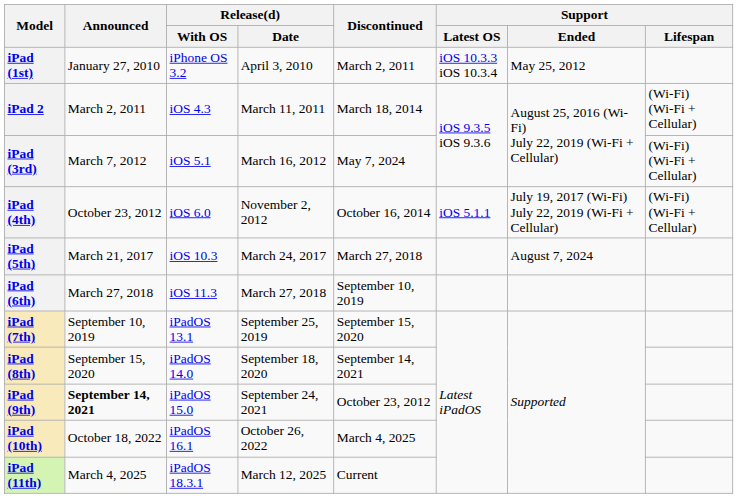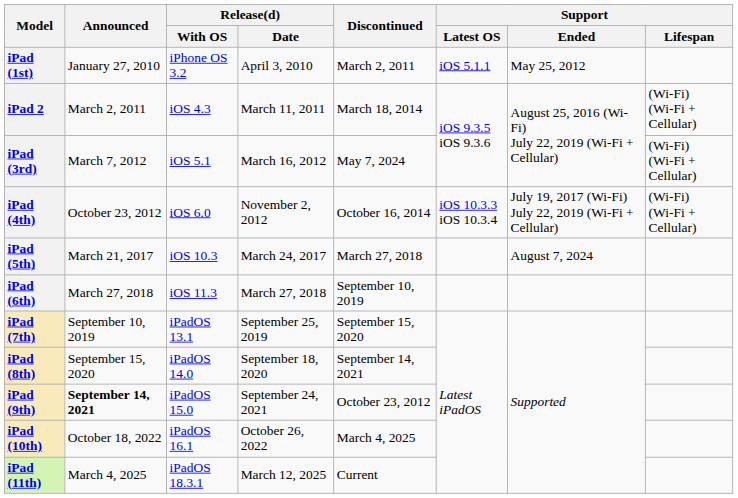 <table class="wikitable sortable mw-datatable sticky-header-multi">
 <tr>
 <th scope="col" rowspan="2" class="unsortable">Model</th>
 <th scope="col" rowspan="2" class="unsortable">Announced</th>
 <th scope="colgroup" colspan="2" class="unsortable">Release(d)</th>
 <th scope="col" rowspan="2" class="unsortable" data-sort-type="date">Discontinued</th>
 <th scope="colgroup" colspan="3" class="unsortable">Support</th>
 </tr>
 <tr>
 <th scope="col" class="unsortable">With OS</th>
 <th scope="col" class="unsortable">Date</th>
 <th scope="col" class="unsortable">Latest OS</th>
 <th scope="col" class="unsortable">Ended</th>
 <th scope="col" class="unsortable">Lifespan</th>
 </tr>
 <tr>
 <th style="text-align: left;"><a href='#'>iPad (1st)</a></th>
 <td>January 27, 2010</td>
 <td data-sort-value="iOS 3.2"><a href='#'>iPhone OS 3.2</a></td>
 <td>April 3, 2010</td>
 <td>March 2, 2011</td>
-<td><a href='#'>iOS 10.3.3</a><br>iOS 10.3.4</td>
+<td><a href='#'>iOS 5.1.1</a></td>
 <td>May 25, 2012</td>
 <td></td>
 </tr>
 <tr>
 <th style="text-align: left;"><a href='#'>iPad 2</a></th>
 <td>March 2, 2011</td>
 <td><a href='#'>iOS 4.3</a></td>
 <td>March 11, 2011</td>
 <td>March 18, 2014</td>
 <td rowspan="2"><a href='#'>iOS 9.3.5</a><br>iOS 9.3.6</td>
 <td rowspan="2">August 25, 2016 (Wi-Fi)<br>July 22, 2019 (Wi-Fi + Cellular)</td>
 <td> (Wi-Fi)<br> (Wi-Fi + Cellular)</td>
 </tr>
 <tr>
 <th style="text-align: left;"><a href='#'>iPad (3rd)</a></th>
 <td>March 7, 2012</td>
 <td><a href='#'>iOS 5.1</a></td>
 <td>March 16, 2012</td>
 <td>May 7, 2024</td>
 <td> (Wi-Fi)<br> (Wi-Fi + Cellular)</td>
 </tr>
 <tr>
 <th scope="row" style=";text-align: left;"><a href='#'>iPad (4th)</a></th>
 <td>October 23, 2012</td>
 <td><a href='#'>iOS 6.0</a></td>
 <td>November 2, 2012</td>
 <td>October 16, 2014</td>
-<td><a href='#'>iOS 5.1.1</a></td>
+<td><a href='#'>iOS 10.3.3</a><br>iOS 10.3.4</td>
 <td>July 19, 2017 (Wi-Fi)<br>July 22, 2019 (Wi-Fi + Cellular)</td>
 <td> (Wi-Fi)<br> (Wi-Fi + Cellular)</td>
 </tr>
 <tr>
 <th scope="row" style="text-align: left;"><a href='#'>iPad (5th)</a></th>
 <td>March 21, 2017</td>
 <td><a href='#'>iOS 10.3</a></td>
 <td>March 24, 2017</td>
 <td>March 27, 2018</td>
 <td></td>
 <td>August 7, 2024</td>
 <td></td>
 </tr>
 <tr>
 <th scope="row" style="text-align: left;"><a href='#'>iPad (6th)</a></th>
 <td>March 27, 2018</td>
 <td><a href='#'>iOS 11.3</a></td>
 <td>March 27, 2018</td>
 <td>September 10, 2019</td>
 <td></td>
 <td></td>
 <td></td>
 </tr>
 <tr>
 <th scope="row" style="background:#f8eaba;text-align: left;"><a href='#'>iPad (7th)</a></th>
 <td>September 10, 2019</td>
 <td><a href='#'>iPadOS 13.1</a></td>
 <td>September 25, 2019</td>
 <td>September 15, 2020</td>
 <td rowspan="5"><em>Latest iPadOS</em><br><small></small></td>
 <td rowspan="5"><em>Supported</em><br><small></small></td>
 <td></td>
 </tr>
 <tr>
 <th scope="row" style="background:#f8eaba;text-align: left;"><a href='#'>iPad (8th)</a></th>
 <td>September 15, 2020</td>
 <td><a href='#'>iPadOS 14.0</a></td>
 <td>September 18, 2020</td>
 <td>September 14, 2021</td>
 <td></td>
 </tr>
 <tr>
 <th scope="row" style="background:#f8eaba;text-align: left;"><a href='#'>iPad (9th)</a></th>
 <td><strong>September 14, 2021</strong></td>
 <td><a href='#'>iPadOS 15.0</a></td>
 <td>September 24, 2021</td>
 <td>October 23, 2012</td>
 <td></td>
 </tr>
 <tr>
 <th scope="row" style="background:#f8eaba;text-align: left;"><a href='#'>iPad (10th)</a></th>
 <td>October 18, 2022</td>
 <td><a href='#'>iPadOS 16.1</a></td>
 <td>October 26, 2022</td>
 <td>March 4, 2025</td>
 <td></td>
 </tr>
 <tr>
 <th scope="row" style="background:#d4f4b4;text-align: left;"><a href='#'>iPad (11th)</a></th>
 <td>March 4, 2025</td>
 <td><a href='#'>iPadOS 18.3.1</a></td>
 <td>March 12, 2025</td>
 <td>Current</td>
 <td></td>
 </tr>
 </table>
